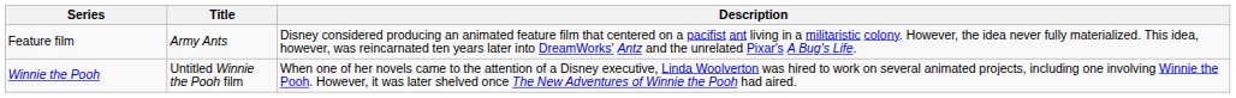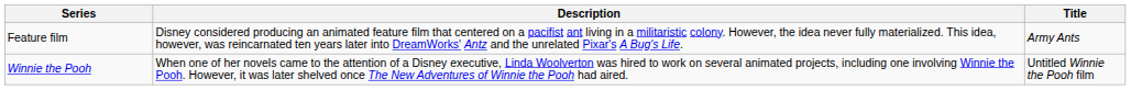 <table class="wikitable">
 <tr>
 <th style="width:150pt;">Series</th>
+<th>Description</th>
 <th style="width:100pt;">Title</th>
-<th>Description</th>
 </tr>
 <tr>
 <td>Feature film</td>
+<td>Disney considered producing an animated feature film that centered on a <a href='#'>pacifist</a> <a href='#'>ant</a> living in a <a href='#'>militaristic</a> <a href='#'>colony</a>. However, the idea never fully materialized. This idea, however, was reincarnated ten years later into <a href='#'>DreamWorks'</a> <em><a href='#'>Antz</a></em> and the unrelated <a href='#'>Pixar's</a> <em><a href='#'>A Bug's Life</a></em>.</td>
 <td><em>Army Ants</em></td>
-<td>Disney considered producing an animated feature film that centered on a <a href='#'>pacifist</a> <a href='#'>ant</a> living in a <a href='#'>militaristic</a> <a href='#'>colony</a>. However, the idea never fully materialized. This idea, however, was reincarnated ten years later into <a href='#'>DreamWorks'</a> <em><a href='#'>Antz</a></em> and the unrelated <a href='#'>Pixar's</a> <em><a href='#'>A Bug's Life</a></em>.</td>
 </tr>
 <tr>
 <td><em><a href='#'>Winnie the Pooh</a></em></td>
+<td>When one of her novels came to the attention of a Disney executive, <a href='#'>Linda Woolverton</a> was hired to work on several animated projects, including one involving <a href='#'>Winnie the Pooh</a>. However, it was later shelved once <em><a href='#'>The New Adventures of Winnie the Pooh</a></em> had aired.</td>
 <td>Untitled <em>Winnie the Pooh</em> film</td>
-<td>When one of her novels came to the attention of a Disney executive, <a href='#'>Linda Woolverton</a> was hired to work on several animated projects, including one involving <a href='#'>Winnie the Pooh</a>. However, it was later shelved once <em><a href='#'>The New Adventures of Winnie the Pooh</a></em> had aired.</td>
 </tr>
 </table>
